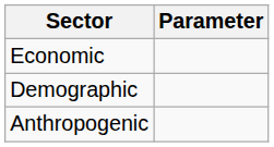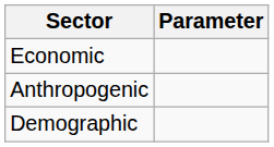 <table class="wikitable">
 <tr>
 <th>Sector</th>
 <th>Parameter</th>
 </tr>
 <tr>
 <td>Economic</td>
 <td></td>
 </tr>
 <tr>
+<td>Anthropogenic</td>
+<td></td>
+</tr>
+<tr>
 <td>Demographic</td>
 <td></td>
 </tr>
-<tr>
-<td>Anthropogenic</td>
-<td></td>
-</tr>
 </table>
